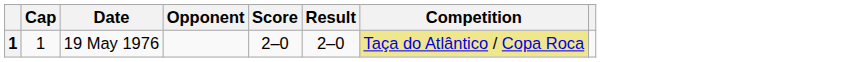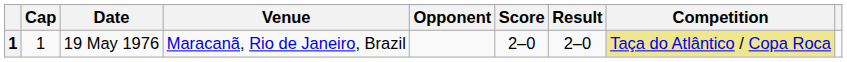 <table class="wikitable">
 <tr>
 <th scope="col"></th>
 <th scope="col">Cap</th>
 <th scope="col">Date</th>
+<th scope="col">Venue</th>
 <th scope="col">Opponent</th>
 <th scope="col">Score</th>
 <th scope="col">Result</th>
 <th scope="col">Competition</th>
 <th scope="col" class="unsortable"></th>
 </tr>
 <tr>
 <th scope="row">1</th>
 <td align="center">1</td>
 <td>19 May 1976</td>
+<td><a href='#'>Maracanã</a>, <a href='#'>Rio de Janeiro</a>, Brazil</td>
 <td></td>
 <td align="center">2–0</td>
 <td align="center">2–0</td>
 <td style="background: khaki;"><a href='#'>Taça do Atlântico</a> / <a href='#'>Copa Roca</a></td>
 <td></td>
 </tr>
 </table>
